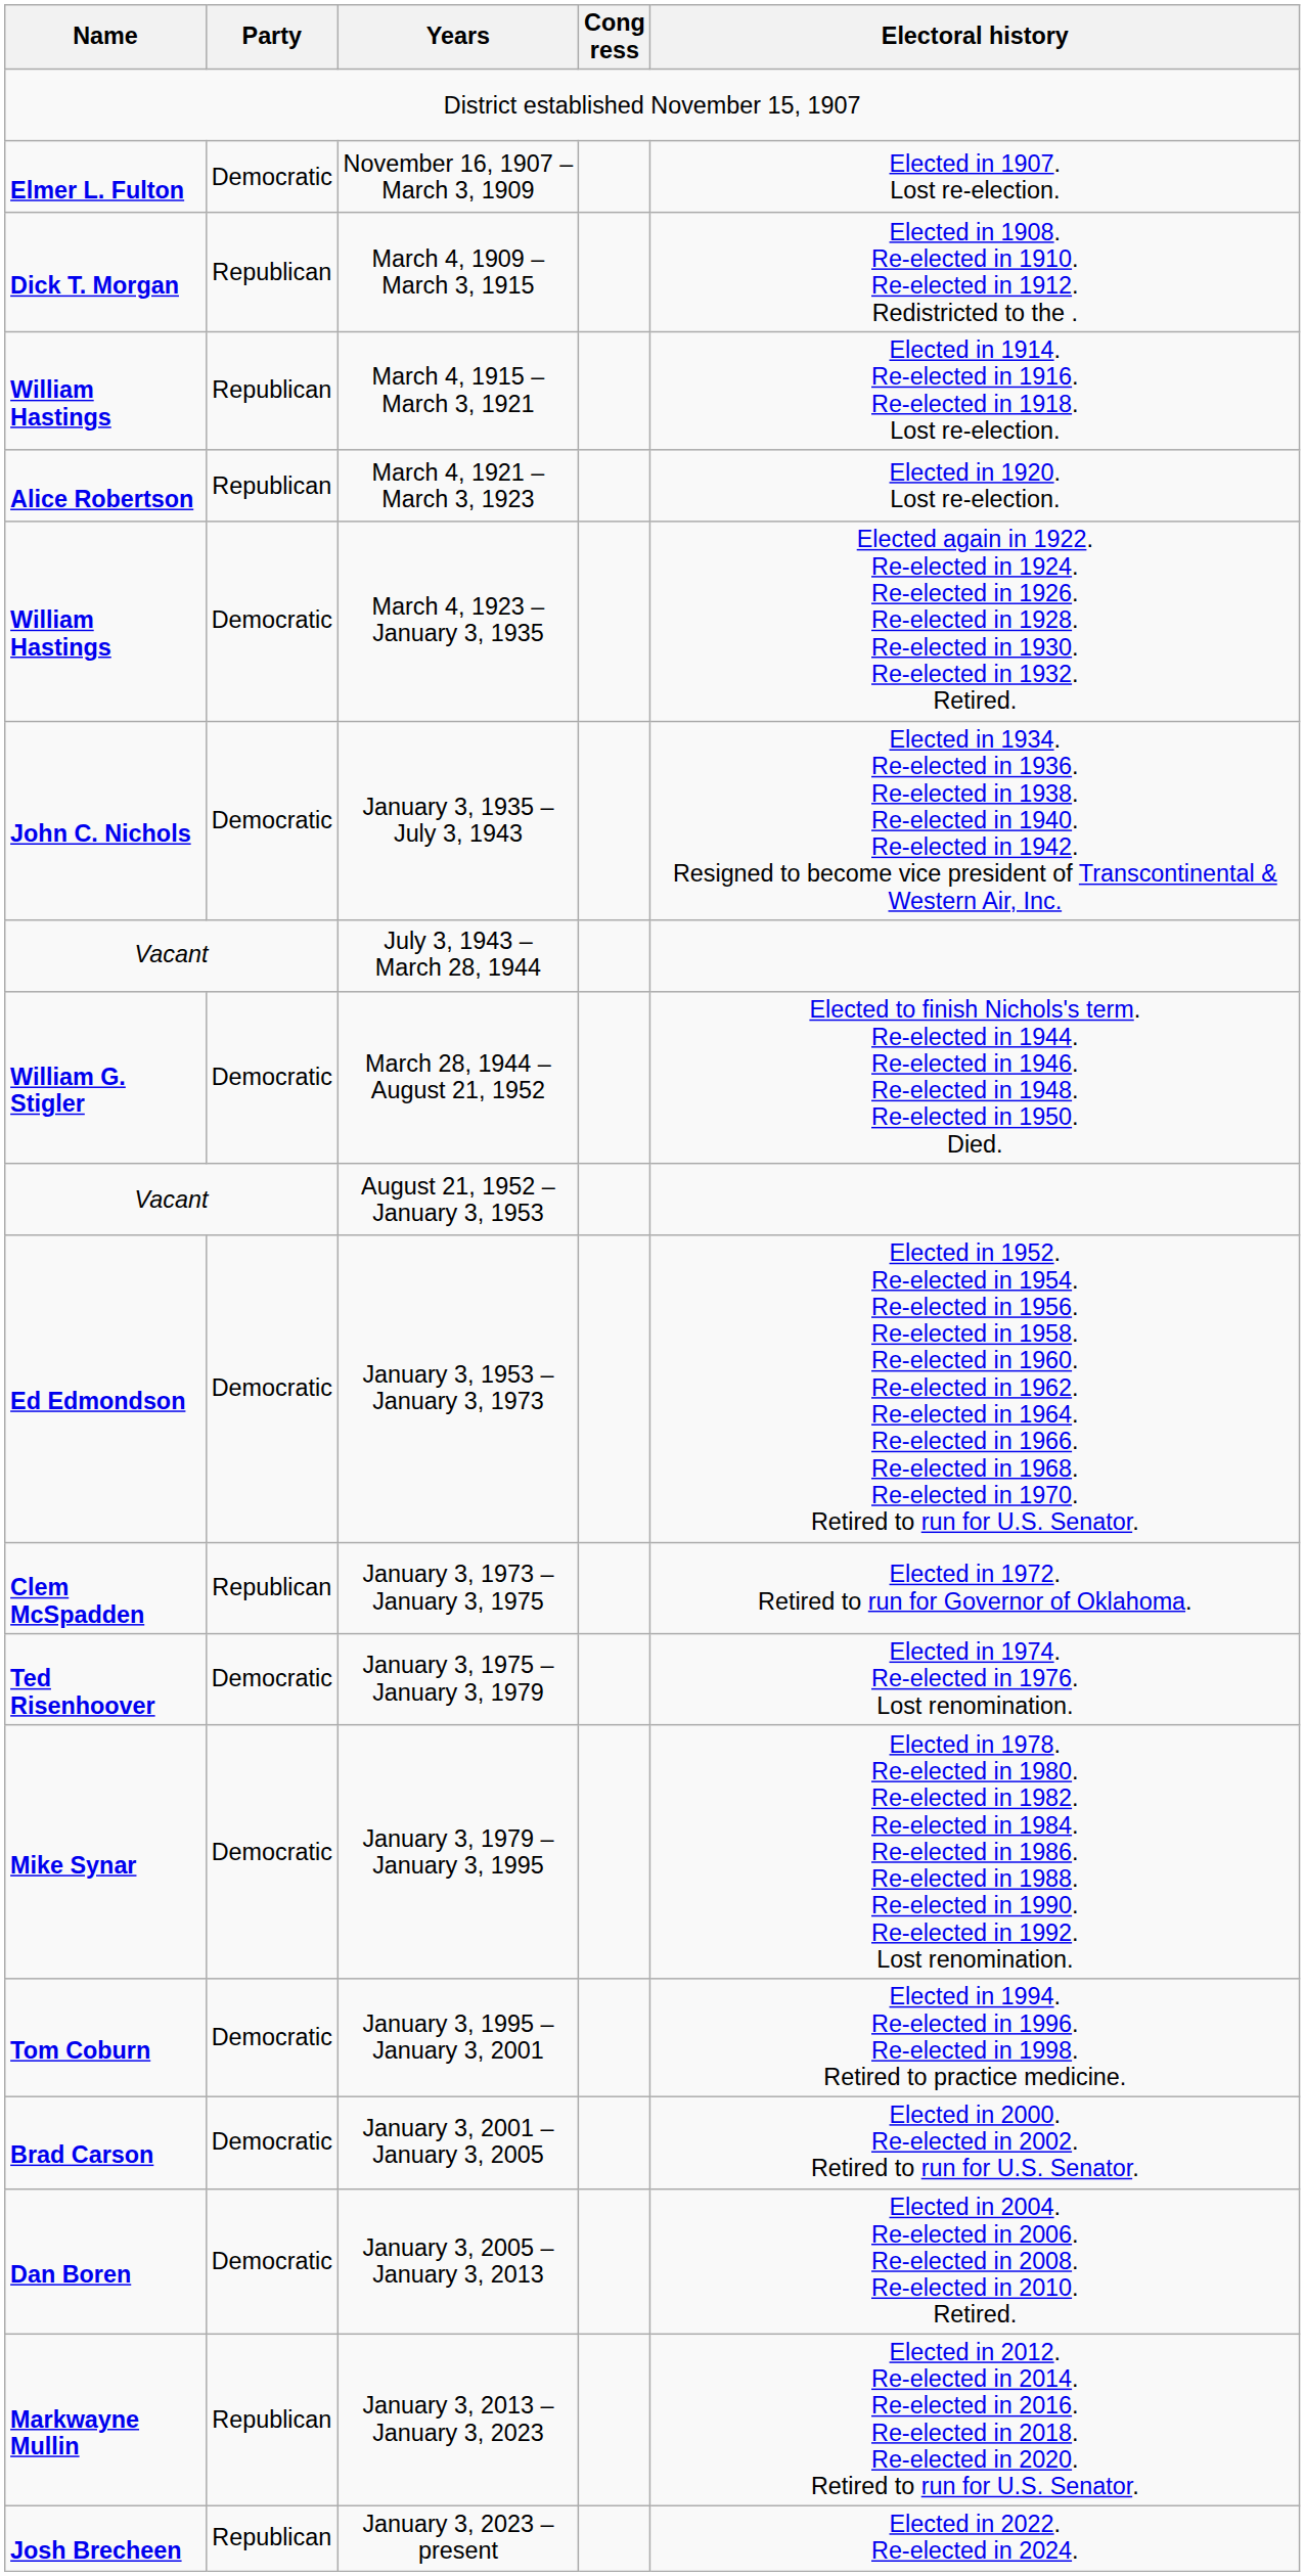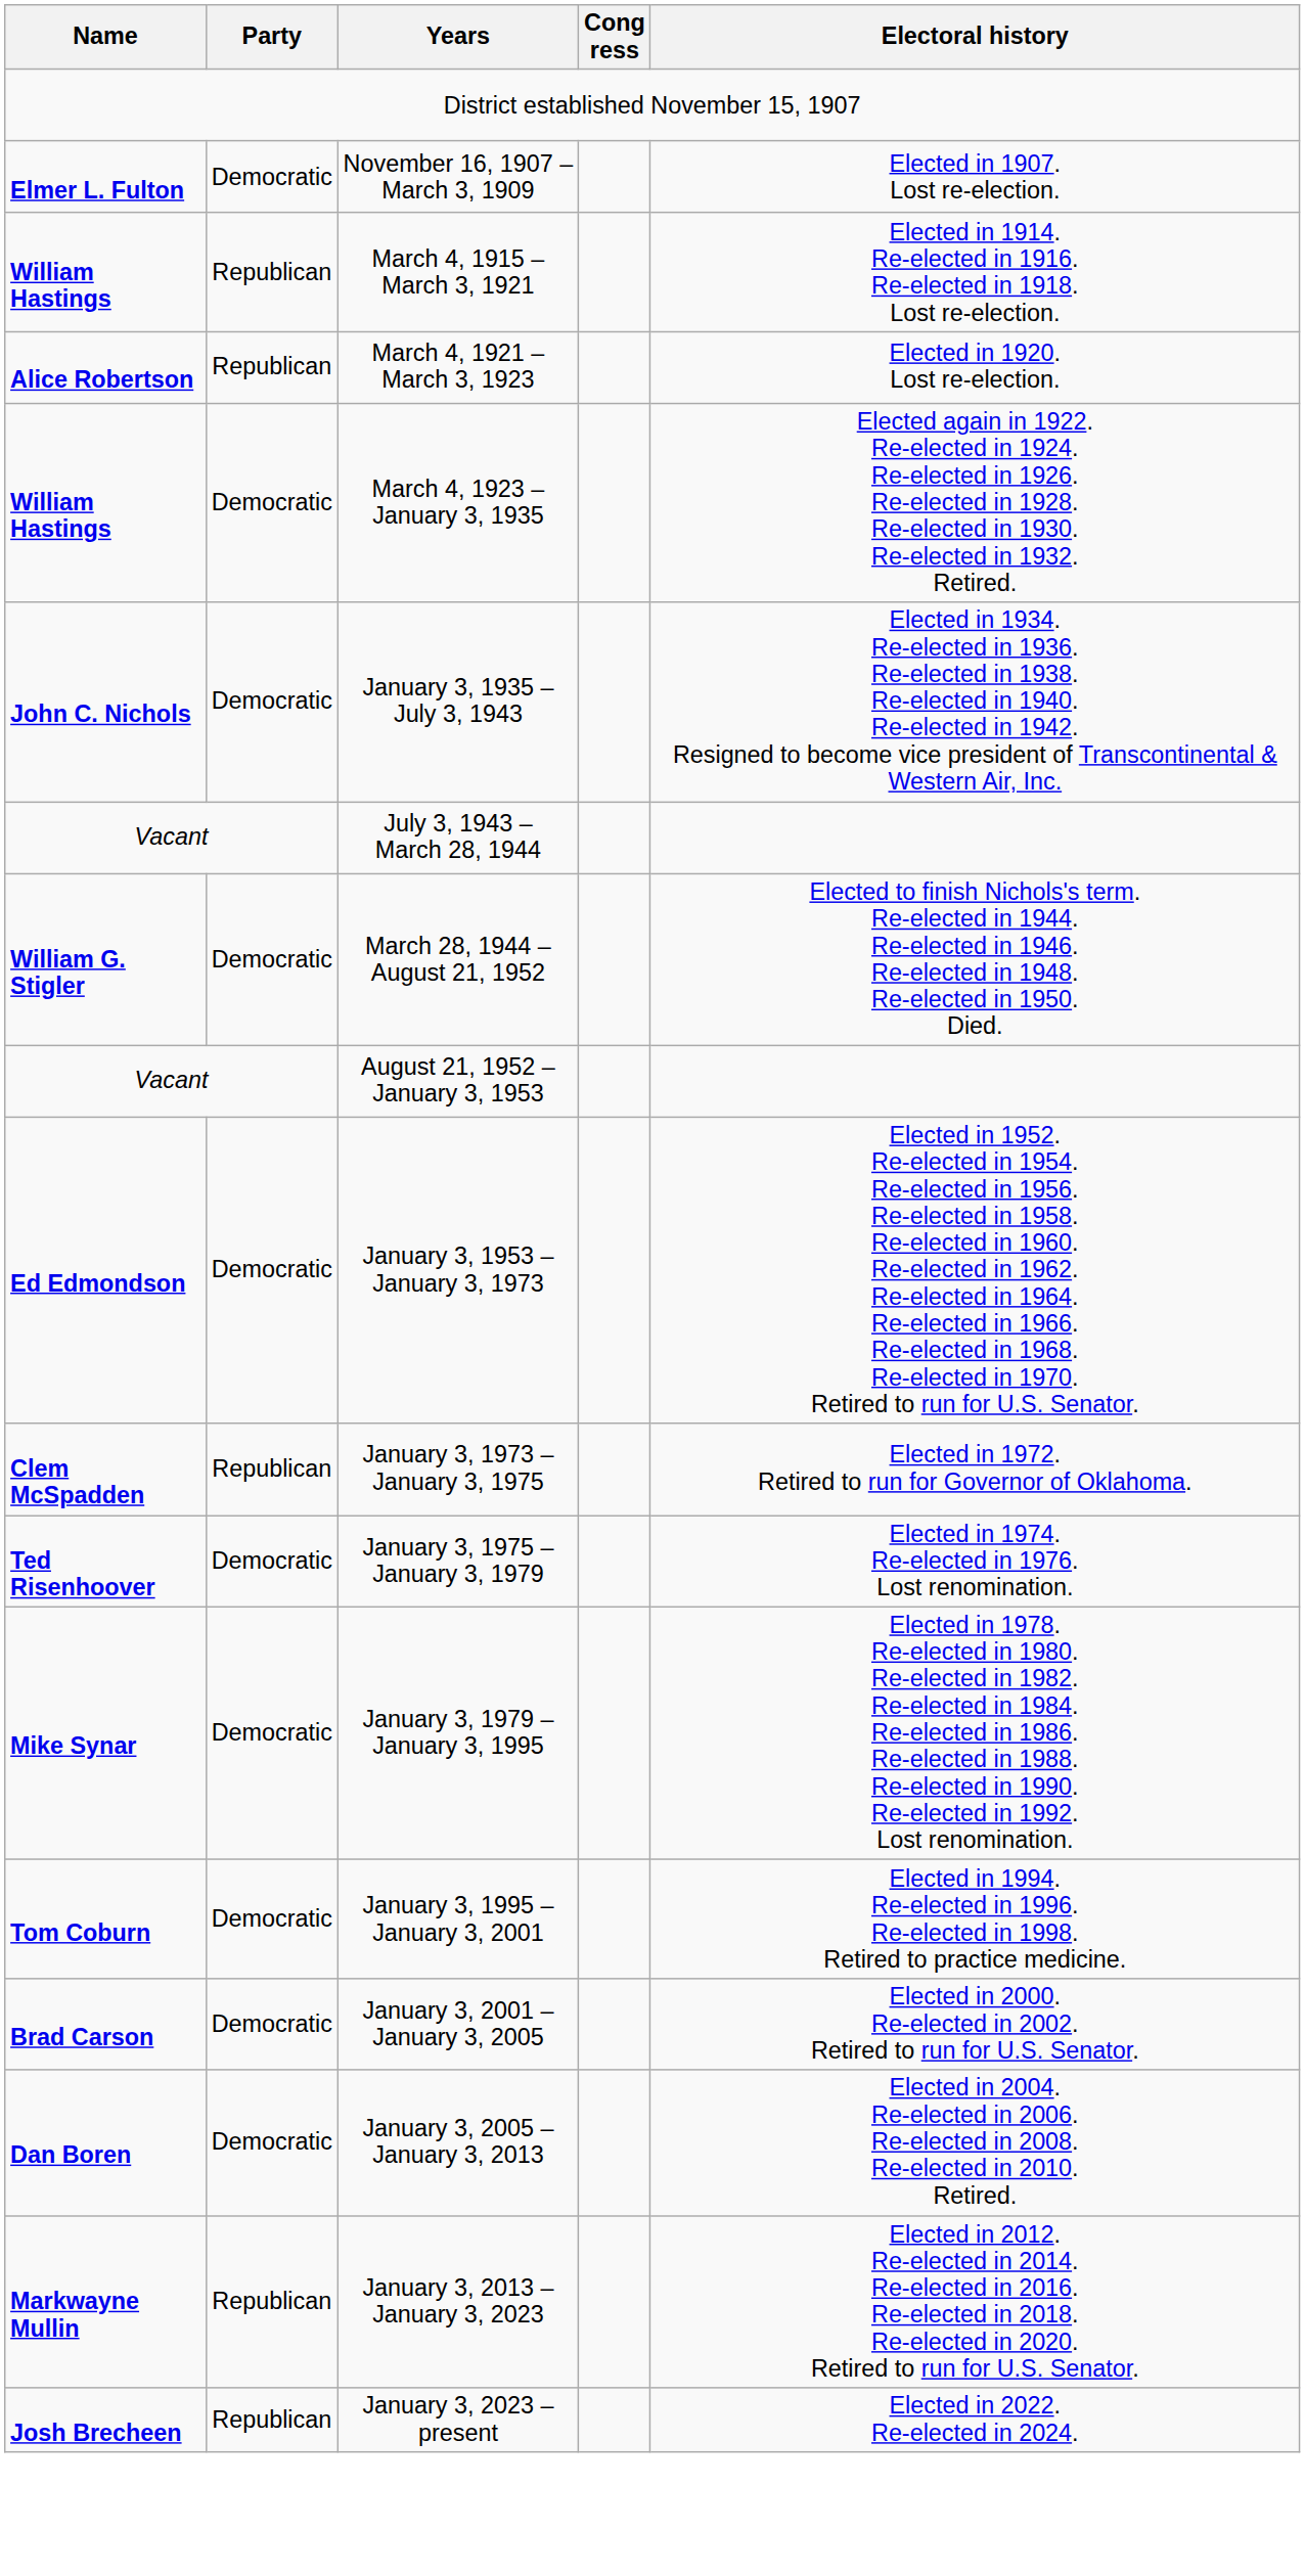 <table class=wikitable style="text-align:center">
 <tr>
 <th>Name</th>
 <th>Party</th>
 <th>Years</th>
 <th>Cong<br>ress</th>
 <th>Electoral history</th>
 </tr>
 <tr style="height:3em">
 <td colspan=5>District established November 15, 1907</td>
 </tr>
 <tr style="height:3em">
 <td align=left><br><strong><a href='#'>Elmer L. Fulton</a></strong><br></td>
 <td>Democratic</td>
 <td nowrap>November 16, 1907 –<br>March 3, 1909</td>
 <td></td>
 <td><a href='#'>Elected in 1907</a>.<br>Lost re-election.</td>
-</tr>
-<tr style="height:3em">
-<td align=left><br><strong><a href='#'>Dick T. Morgan</a></strong><br></td>
-<td>Republican</td>
-<td nowrap>March 4, 1909 –<br>March 3, 1915</td>
-<td></td>
-<td><a href='#'>Elected in 1908</a>.<br><a href='#'>Re-elected in 1910</a>.<br><a href='#'>Re-elected in 1912</a>.<br>Redistricted to the .</td>
 </tr>
 <tr style="height:3em">
 <td align=left><br><strong><a href='#'>William Hastings</a></strong><br></td>
 <td>Republican</td>
 <td nowrap>March 4, 1915 –<br>March 3, 1921</td>
 <td></td>
 <td><a href='#'>Elected in 1914</a>.<br><a href='#'>Re-elected in 1916</a>.<br><a href='#'>Re-elected in 1918</a>.<br>Lost re-election.</td>
 </tr>
 <tr style="height:3em">
 <td align=left><br><strong><a href='#'>Alice Robertson</a></strong><br></td>
 <td>Republican</td>
 <td nowrap>March 4, 1921 –<br>March 3, 1923</td>
 <td></td>
 <td><a href='#'>Elected in 1920</a>.<br>Lost re-election.</td>
 </tr>
 <tr style="height:3em">
 <td align=left><br><strong><a href='#'>William Hastings</a></strong><br></td>
 <td>Democratic</td>
 <td nowrap>March 4, 1923 –<br>January 3, 1935</td>
 <td></td>
 <td><a href='#'>Elected again in 1922</a>.<br><a href='#'>Re-elected in 1924</a>.<br><a href='#'>Re-elected in 1926</a>.<br><a href='#'>Re-elected in 1928</a>.<br><a href='#'>Re-elected in 1930</a>.<br><a href='#'>Re-elected in 1932</a>.<br>Retired.</td>
 </tr>
 <tr style="height:3em">
 <td align=left><br><strong><a href='#'>John C. Nichols</a></strong><br></td>
 <td>Democratic</td>
 <td nowrap>January 3, 1935 –<br>July 3, 1943</td>
 <td></td>
 <td><a href='#'>Elected in 1934</a>.<br><a href='#'>Re-elected in 1936</a>.<br><a href='#'>Re-elected in 1938</a>.<br><a href='#'>Re-elected in 1940</a>.<br><a href='#'>Re-elected in 1942</a>.<br>Resigned to become vice president of <a href='#'>Transcontinental & Western Air, Inc.</a></td>
 </tr>
 <tr style="height:3em">
 <td nowrap colspan=2><em>Vacant</em></td>
 <td nowrap>July 3, 1943 –<br>March 28, 1944</td>
 <td></td>
 <td></td>
 </tr>
 <tr style="height:3em">
 <td align=left><br><strong><a href='#'>William G. Stigler</a></strong><br></td>
 <td>Democratic</td>
 <td nowrap>March 28, 1944 –<br>August 21, 1952</td>
 <td></td>
 <td><a href='#'>Elected to finish Nichols's term</a>.<br><a href='#'>Re-elected in 1944</a>.<br><a href='#'>Re-elected in 1946</a>.<br><a href='#'>Re-elected in 1948</a>.<br><a href='#'>Re-elected in 1950</a>.<br>Died.</td>
 </tr>
 <tr style="height:3em">
 <td nowrap colspan=2><em>Vacant</em></td>
 <td nowrap>August 21, 1952 –<br>January 3, 1953</td>
 <td></td>
 <td></td>
 </tr>
 <tr style="height:3em">
 <td align=left><br><strong><a href='#'>Ed Edmondson</a></strong><br></td>
 <td>Democratic</td>
 <td nowrap>January 3, 1953 –<br>January 3, 1973</td>
 <td></td>
 <td><a href='#'>Elected in 1952</a>.<br><a href='#'>Re-elected in 1954</a>.<br><a href='#'>Re-elected in 1956</a>.<br><a href='#'>Re-elected in 1958</a>.<br><a href='#'>Re-elected in 1960</a>.<br><a href='#'>Re-elected in 1962</a>.<br><a href='#'>Re-elected in 1964</a>.<br><a href='#'>Re-elected in 1966</a>.<br><a href='#'>Re-elected in 1968</a>.<br><a href='#'>Re-elected in 1970</a>.<br>Retired to <a href='#'>run for U.S. Senator</a>.</td>
 </tr>
 <tr style="height:3em">
 <td align=left><br><strong><a href='#'>Clem McSpadden</a></strong><br></td>
 <td>Republican</td>
 <td nowrap>January 3, 1973 –<br>January 3, 1975</td>
 <td></td>
 <td><a href='#'>Elected in 1972</a>.<br>Retired to <a href='#'>run for Governor of Oklahoma</a>.</td>
 </tr>
 <tr style="height:3em">
 <td align=left><br><strong><a href='#'>Ted Risenhoover</a></strong><br></td>
 <td>Democratic</td>
 <td nowrap>January 3, 1975 –<br>January 3, 1979</td>
 <td></td>
 <td><a href='#'>Elected in 1974</a>.<br><a href='#'>Re-elected in 1976</a>.<br>Lost renomination.</td>
 </tr>
 <tr style="height:3em">
 <td align=left><br><strong><a href='#'>Mike Synar</a></strong><br></td>
 <td>Democratic</td>
 <td nowrap>January 3, 1979 –<br>January 3, 1995</td>
 <td></td>
 <td><a href='#'>Elected in 1978</a>.<br><a href='#'>Re-elected in 1980</a>.<br><a href='#'>Re-elected in 1982</a>.<br><a href='#'>Re-elected in 1984</a>.<br><a href='#'>Re-elected in 1986</a>.<br><a href='#'>Re-elected in 1988</a>.<br><a href='#'>Re-elected in 1990</a>.<br><a href='#'>Re-elected in 1992</a>.<br>Lost renomination.</td>
 </tr>
 <tr style="height:3em">
 <td align=left><br><strong><a href='#'>Tom Coburn</a></strong><br></td>
 <td>Democratic</td>
 <td nowrap>January 3, 1995 –<br>January 3, 2001</td>
 <td></td>
 <td><a href='#'>Elected in 1994</a>.<br><a href='#'>Re-elected in 1996</a>.<br><a href='#'>Re-elected in 1998</a>.<br>Retired to practice medicine.</td>
 </tr>
 <tr style="height:3em">
 <td align=left><br><strong><a href='#'>Brad Carson</a></strong><br></td>
 <td>Democratic</td>
 <td nowrap>January 3, 2001 –<br>January 3, 2005</td>
 <td></td>
 <td><a href='#'>Elected in 2000</a>.<br><a href='#'>Re-elected in 2002</a>.<br>Retired to <a href='#'>run for U.S. Senator</a>.</td>
 </tr>
 <tr style="height:3em">
 <td align=left><br><strong><a href='#'>Dan Boren</a></strong><br></td>
 <td>Democratic</td>
 <td nowrap>January 3, 2005 –<br>January 3, 2013</td>
 <td></td>
 <td><a href='#'>Elected in 2004</a>.<br><a href='#'>Re-elected in 2006</a>.<br><a href='#'>Re-elected in 2008</a>.<br><a href='#'>Re-elected in 2010</a>.<br>Retired.</td>
 </tr>
 <tr style="height:3em">
 <td align=left><br><strong><a href='#'>Markwayne Mullin</a></strong><br></td>
 <td>Republican</td>
 <td nowrap>January 3, 2013 –<br>January 3, 2023</td>
 <td></td>
 <td><a href='#'>Elected in 2012</a>.<br><a href='#'>Re-elected in 2014</a>.<br><a href='#'>Re-elected in 2016</a>.<br><a href='#'>Re-elected in 2018</a>.<br><a href='#'>Re-elected in 2020</a>.<br>Retired to <a href='#'>run for U.S. Senator</a>.<br></td>
 </tr>
 <tr>
 <td align=left><br><strong><a href='#'>Josh Brecheen</a></strong><br></td>
 <td>Republican</td>
 <td>January 3, 2023 –<br>present</td>
 <td></td>
 <td><a href='#'>Elected in 2022</a>.<br><a href='#'>Re-elected in 2024</a>.</td>
 </tr>
 </table>
